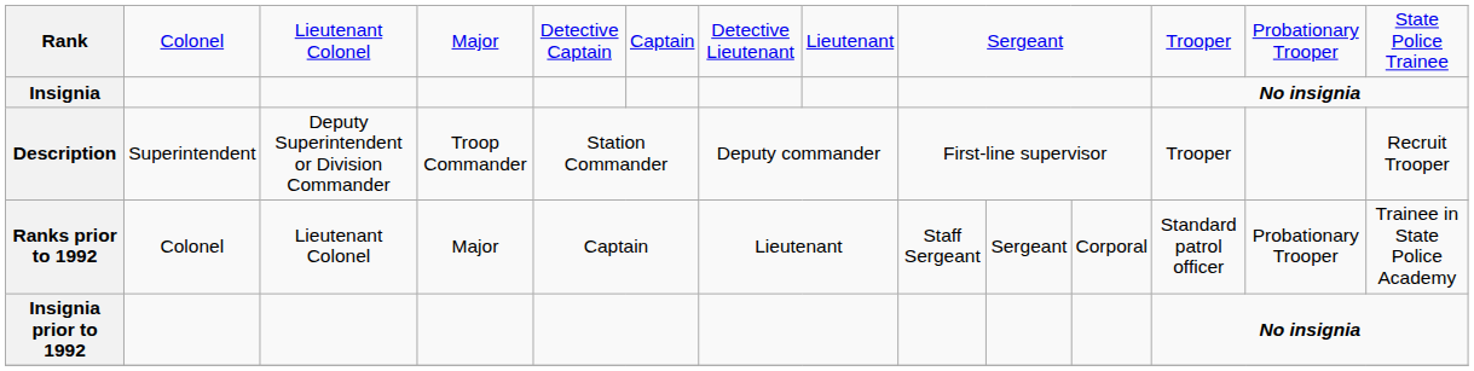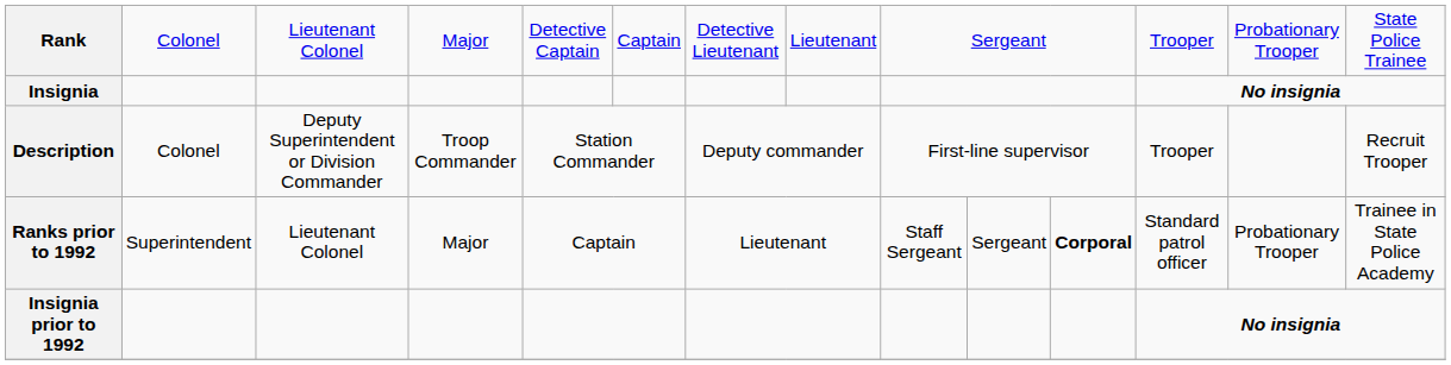 <table class="wikitable">
 <tr style="text-align:center;">
 <th>Rank</th>
 <td><a href='#'>Colonel</a></td>
 <td><a href='#'>Lieutenant Colonel</a></td>
 <td><a href='#'>Major</a></td>
 <td><a href='#'>Detective Captain</a></td>
 <td><a href='#'>Captain</a></td>
 <td><a href='#'>Detective Lieutenant</a></td>
 <td><a href='#'>Lieutenant</a></td>
 <td colspan=3><a href='#'>Sergeant</a></td>
 <td><a href='#'>Trooper</a></td>
 <td><a href='#'>Probationary Trooper</a></td>
 <td><a href='#'>State Police Trainee</a></td>
 </tr>
 <tr style="text-align:center;">
 <th>Insignia</th>
 <td></td>
 <td></td>
 <td></td>
 <td></td>
 <td></td>
 <td></td>
 <td></td>
 <td colspan=3></td>
 <td colspan=3><strong><em>No insignia</em></strong></td>
 </tr>
 <tr style="text-align:center;">
 <th>Description</th>
-<td>Superintendent</td>
+<td>Colonel</td>
 <td>Deputy Superintendent or Division Commander</td>
 <td>Troop Commander</td>
 <td colspan=2>Station Commander</td>
 <td colspan=2>Deputy commander</td>
 <td colspan=3>First-line supervisor</td>
 <td>Trooper</td>
 <td></td>
 <td>Recruit Trooper</td>
 </tr>
 <tr style="text-align:center;">
 <th>Ranks prior to 1992</th>
-<td>Colonel</td>
+<td>Superintendent</td>
 <td>Lieutenant Colonel</td>
 <td>Major</td>
 <td colspan=2>Captain</td>
 <td colspan=2>Lieutenant</td>
 <td>Staff Sergeant</td>
 <td>Sergeant</td>
-<td>Corporal</td>
+<td><strong>Corporal</strong></td>
 <td>Standard patrol officer</td>
 <td>Probationary Trooper</td>
 <td>Trainee in State Police Academy</td>
 </tr>
 <tr style="text-align:center;">
 <th>Insignia prior to 1992</th>
 <td></td>
 <td></td>
 <td></td>
 <td colspan=2></td>
 <td colspan=2></td>
 <td></td>
 <td></td>
 <td></td>
 <td colspan=3><strong><em>No insignia</em></strong></td>
 </tr>
 <tr style="text-align:center;">
 </tr>
 </table>
